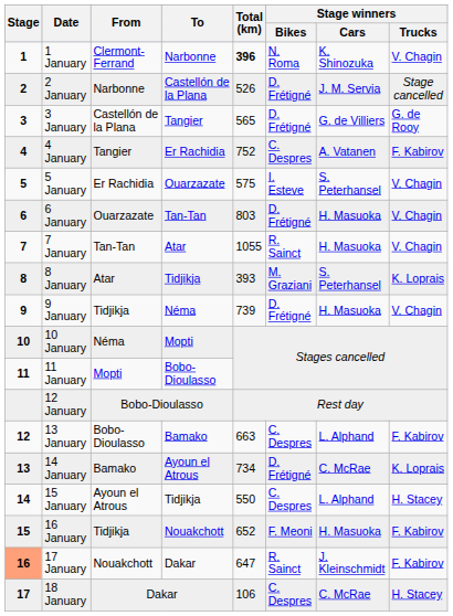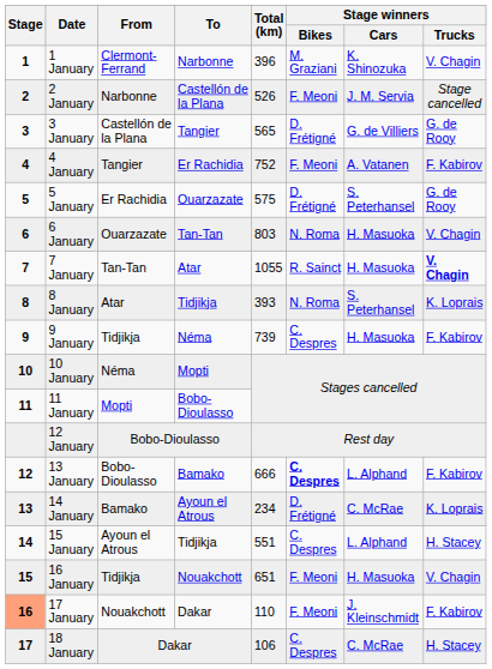 <table class="wikitable sortable">
 <tr style="background:lightsteelblue;">
 <th rowspan=2 align=center>Stage</th>
 <th rowspan=2 align=center>Date</th>
 <th rowspan=2 align=center>From</th>
 <th rowspan=2 align=center>To</th>
 <th rowspan=2 align=center>Total<br>(km)</th>
 <th colspan=3 align=center>Stage winners</th>
 </tr>
 <tr>
 <th align=center>Bikes</th>
 <th align=center>Cars</th>
 <th align=center>Trucks</th>
 </tr>
 <tr>
 <td align=center><strong>1</strong></td>
 <td>1 January</td>
 <td> <a href='#'>Clermont-Ferrand</a></td>
 <td> <a href='#'>Narbonne</a></td>
-<td><strong>396</strong></td>
-<td> <a href='#'>N. Roma</a></td>
+<td>396</td>
+<td> <a href='#'>M. Graziani</a></td>
 <td> <a href='#'>K. Shinozuka</a></td>
 <td> <a href='#'>V. Chagin</a></td>
 </tr>
 <tr style="background:#efefef;">
 <td align=center><strong>2</strong></td>
 <td>2 January</td>
 <td> Narbonne</td>
 <td> <a href='#'>Castellón de la Plana</a></td>
 <td>526</td>
-<td> <a href='#'>D. Frétigné</a></td>
+<td> <a href='#'>F. Meoni</a></td>
 <td> <a href='#'>J. M. Servia</a></td>
 <td align=center><em>Stage cancelled</em></td>
 </tr>
 <tr>
 <td align=center><strong>3</strong></td>
 <td>3 January</td>
 <td> Castellón de la Plana</td>
 <td> <a href='#'>Tangier</a></td>
 <td>565</td>
 <td> <a href='#'>D. Frétigné</a></td>
 <td> <a href='#'>G. de Villiers</a></td>
 <td> <a href='#'>G. de Rooy</a></td>
 </tr>
 <tr style="background:#efefef;">
 <td align=center><strong>4</strong></td>
 <td>4 January</td>
 <td> Tangier</td>
 <td> <a href='#'>Er Rachidia</a></td>
 <td>752</td>
-<td> <a href='#'>C. Despres</a></td>
+<td> <a href='#'>F. Meoni</a></td>
 <td> <a href='#'>A. Vatanen</a></td>
 <td> <a href='#'>F. Kabirov</a></td>
 </tr>
 <tr>
 <td align=center><strong>5</strong></td>
 <td>5 January</td>
 <td> Er Rachidia</td>
 <td> <a href='#'>Ouarzazate</a></td>
 <td>575</td>
-<td> <a href='#'>I. Esteve</a></td>
+<td> <a href='#'>D. Frétigné</a></td>
 <td> <a href='#'>S. Peterhansel</a></td>
-<td> <a href='#'>V. Chagin</a></td>
+<td> <a href='#'>G. de Rooy</a></td>
 </tr>
 <tr style="background:#efefef;">
 <td align=center><strong>6</strong></td>
 <td>6 January</td>
 <td> Ouarzazate</td>
 <td> <a href='#'>Tan-Tan</a></td>
 <td>803</td>
-<td> <a href='#'>D. Frétigné</a></td>
+<td> <a href='#'>N. Roma</a></td>
 <td> <a href='#'>H. Masuoka</a></td>
 <td> <a href='#'>V. Chagin</a></td>
 </tr>
 <tr>
 <td align=center><strong>7</strong></td>
 <td>7 January</td>
 <td> Tan-Tan</td>
 <td> <a href='#'>Atar</a></td>
 <td>1055</td>
 <td> <a href='#'>R. Sainct</a></td>
 <td> <a href='#'>H. Masuoka</a></td>
-<td> <a href='#'>V. Chagin</a></td>
+<td><strong> <a href='#'>V. Chagin</a></strong></td>
 </tr>
 <tr style="background:#efefef;">
 <td align=center><strong>8</strong></td>
 <td>8 January</td>
 <td> Atar</td>
 <td> <a href='#'>Tidjikja</a></td>
 <td>393</td>
-<td> <a href='#'>M. Graziani</a></td>
+<td> <a href='#'>N. Roma</a></td>
 <td> <a href='#'>S. Peterhansel</a></td>
 <td> <a href='#'>K. Loprais</a></td>
 </tr>
 <tr>
 <td align=center><strong>9</strong></td>
 <td>9 January</td>
 <td> Tidjikja</td>
 <td> <a href='#'>Néma</a></td>
 <td>739</td>
-<td> <a href='#'>D. Frétigné</a></td>
+<td> <a href='#'>C. Despres</a></td>
 <td> <a href='#'>H. Masuoka</a></td>
-<td> <a href='#'>V. Chagin</a></td>
+<td> <a href='#'>F. Kabirov</a></td>
 </tr>
 <tr style="background:#efefef;">
 <td align=center><strong>10</strong></td>
 <td>10 January</td>
 <td> Néma</td>
 <td> <a href='#'>Mopti</a></td>
 <td rowspan=2 colspan=4 align=center><em>Stages cancelled</em></td>
 </tr>
 <tr>
 <td align=center><strong>11</strong></td>
 <td>11 January</td>
 <td> <a href='#'>Mopti</a></td>
 <td> <a href='#'>Bobo-Dioulasso</a></td>
 </tr>
 <tr style="background:#efefef;">
 <td></td>
 <td>12 January</td>
 <td colspan=2 align=center> Bobo-Dioulasso</td>
 <td colspan=4 align=center><em>Rest day</em></td>
 </tr>
 <tr>
 <td align=center><strong>12</strong></td>
 <td>13 January</td>
 <td> Bobo-Dioulasso</td>
 <td> <a href='#'>Bamako</a></td>
-<td>663</td>
-<td> <a href='#'>C. Despres</a></td>
+<td>666</td>
+<td><strong> <a href='#'>C. Despres</a></strong></td>
 <td> <a href='#'>L. Alphand</a></td>
 <td> <a href='#'>F. Kabirov</a></td>
 </tr>
 <tr style="background:#efefef;">
 <td align=center><strong>13</strong></td>
 <td>14 January</td>
 <td> Bamako</td>
 <td> <a href='#'>Ayoun el Atrous</a></td>
-<td>734</td>
+<td>234</td>
 <td> <a href='#'>D. Frétigné</a></td>
 <td> <a href='#'>C. McRae</a></td>
 <td> <a href='#'>K. Loprais</a></td>
 </tr>
 <tr>
 <td align=center><strong>14</strong></td>
 <td>15 January</td>
 <td> Ayoun el Atrous</td>
 <td> Tidjikja</td>
-<td>550</td>
+<td>551</td>
 <td> <a href='#'>C. Despres</a></td>
 <td> <a href='#'>L. Alphand</a></td>
 <td> <a href='#'>H. Stacey</a></td>
 </tr>
 <tr style="background:#efefef;">
 <td align=center><strong>15</strong></td>
 <td>16 January</td>
 <td> Tidjikja</td>
 <td> <a href='#'>Nouakchott</a></td>
-<td>652</td>
+<td>651</td>
 <td> <a href='#'>F. Meoni</a></td>
 <td> <a href='#'>H. Masuoka</a></td>
-<td> <a href='#'>F. Kabirov</a></td>
+<td> <a href='#'>V. Chagin</a></td>
 </tr>
 <tr>
 <td align=center style="background: lightsalmon;"><strong>16</strong></td>
 <td>17 January</td>
 <td> Nouakchott</td>
 <td> Dakar</td>
-<td>647</td>
-<td> <a href='#'>R. Sainct</a></td>
+<td>110</td>
+<td> <a href='#'>F. Meoni</a></td>
 <td> <a href='#'>J. Kleinschmidt</a></td>
 <td> <a href='#'>F. Kabirov</a></td>
 </tr>
 <tr style="background:#efefef;">
 <td align=center><strong>17</strong></td>
 <td>18 January</td>
 <td colspan=2 align=center> Dakar</td>
 <td>106</td>
 <td> <a href='#'>C. Despres</a></td>
 <td> <a href='#'>C. McRae</a></td>
 <td> <a href='#'>H. Stacey</a></td>
 </tr>
 </table>
